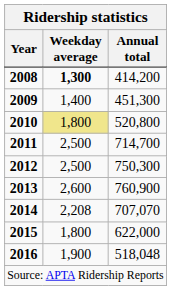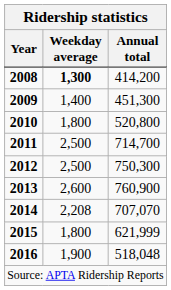 <table class="wikitable collapsible collapsed" style="border-spacing: 1px; float: right; clear: right; margin: 0 0 1em 1em; text-align:center">
 <tr>
 <th colspan="3" style="background-color:#; background-color:#; padding-right:3px; padding-left:3px; font-size:110%; text-align:center;">Ridership statistics</th>
 </tr>
 <tr style="font-size:95%; text-align:center">
 <th style="border-bottom:1px solid black">Year</th>
 <th style="border-bottom:1px solid black">Weekday<br>average</th>
 <th style="border-bottom:1px solid black">Annual<br>total</th>
 </tr>
 <tr>
 <td><strong>2008</strong></td>
 <td><strong>1,300</strong></td>
 <td>414,200</td>
 </tr>
 <tr>
 <td><strong>2009</strong></td>
 <td>1,400</td>
 <td>451,300</td>
 </tr>
 <tr>
 <td><strong>2010</strong></td>
-<td style="background: khaki;">1,800</td>
+<td>1,800</td>
 <td>520,800</td>
 </tr>
 <tr>
 <td><strong>2011</strong></td>
 <td>2,500</td>
 <td>714,700</td>
 </tr>
 <tr>
 <td><strong>2012</strong></td>
 <td>2,500</td>
 <td>750,300</td>
 </tr>
 <tr>
 <td><strong>2013</strong></td>
 <td>2,600</td>
 <td>760,900</td>
 </tr>
 <tr>
 <td><strong>2014</strong></td>
 <td>2,208</td>
 <td>707,070</td>
 </tr>
 <tr>
 <td><strong>2015</strong></td>
 <td>1,800</td>
-<td>622,000</td>
+<td>621,999</td>
 </tr>
 <tr>
 <td><strong>2016</strong></td>
 <td>1,900</td>
 <td>518,048<br></td>
 </tr>
 <tr>
 <td colspan="3" style="border-top:1px solid black; font-size:85%; text-align:left">Source: <a href='#'>APTA</a> Ridership Reports</td>
 </tr>
 </table>
